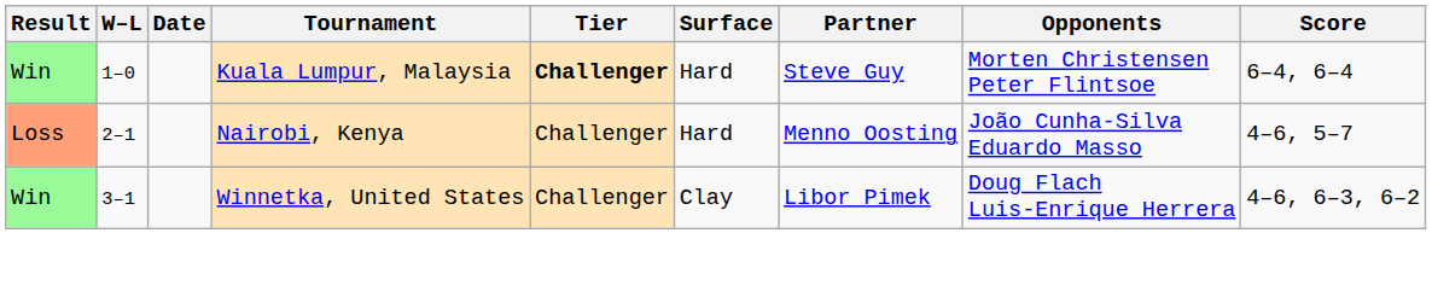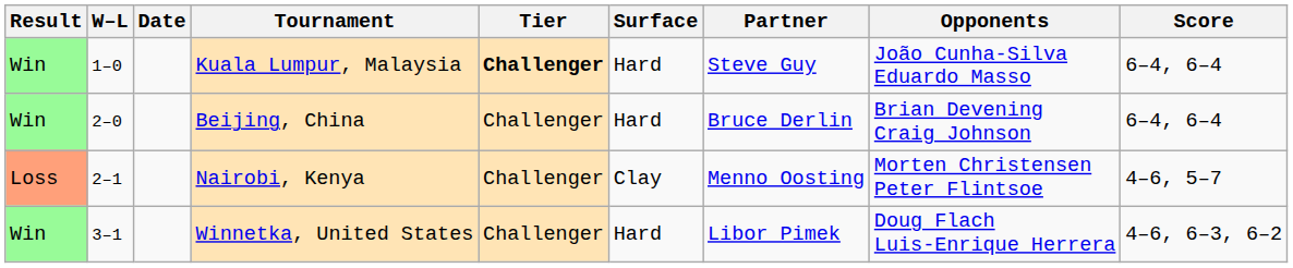 <table class="sortable wikitable">
 <tr>
 <th>Result</th>
 <th class="unsortable">W–L</th>
 <th>Date</th>
 <th>Tournament</th>
 <th>Tier</th>
 <th>Surface</th>
 <th>Partner</th>
 <th>Opponents</th>
 <th class="unsortable">Score</th>
 </tr>
 <tr>
 <td style="background:#98fb98;">Win</td>
 <td><small>1–0</small></td>
 <td></td>
 <td style="background:moccasin;"><a href='#'>Kuala Lumpur</a>, Malaysia</td>
 <td style="background:moccasin;"><strong>Challenger</strong></td>
 <td>Hard</td>
 <td> <a href='#'>Steve Guy</a></td>
-<td> <a href='#'>Morten Christensen</a> <br>  <a href='#'>Peter Flintsoe</a></td>
+<td> <a href='#'>João Cunha-Silva</a> <br>  <a href='#'>Eduardo Masso</a></td>
+<td>6–4, 6–4</td>
+</tr>
+<tr>
+<td style="background:#98fb98;">Win</td>
+<td><small>2–0</small></td>
+<td></td>
+<td style="background:moccasin;"><a href='#'>Beijing</a>, China</td>
+<td style="background:moccasin;">Challenger</td>
+<td>Hard</td>
+<td> <a href='#'>Bruce Derlin</a></td>
+<td> <a href='#'>Brian Devening</a> <br>  <a href='#'>Craig Johnson</a></td>
 <td>6–4, 6–4</td>
 </tr>
 <tr>
 <td style="background:#ffa07a;">Loss</td>
 <td><small>2–1</small></td>
 <td></td>
 <td style="background:moccasin;"><a href='#'>Nairobi</a>, Kenya</td>
 <td style="background:moccasin;">Challenger</td>
-<td>Hard</td>
+<td>Clay</td>
 <td> <a href='#'>Menno Oosting</a></td>
-<td> <a href='#'>João Cunha-Silva</a> <br>  <a href='#'>Eduardo Masso</a></td>
+<td> <a href='#'>Morten Christensen</a> <br>  <a href='#'>Peter Flintsoe</a></td>
 <td>4–6, 5–7</td>
 </tr>
 <tr>
 <td style="background:#98fb98;">Win</td>
 <td><small>3–1</small></td>
 <td></td>
 <td style="background:moccasin;"><a href='#'>Winnetka</a>, United States</td>
 <td style="background:moccasin;">Challenger</td>
-<td>Clay</td>
+<td>Hard</td>
 <td> <a href='#'>Libor Pimek</a></td>
 <td> <a href='#'>Doug Flach</a> <br>  <a href='#'>Luis-Enrique Herrera</a></td>
 <td>4–6, 6–3, 6–2</td>
 </tr>
 </table>
